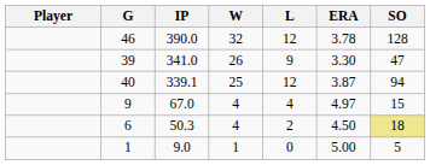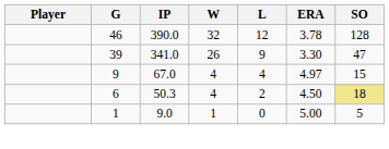 <table class="wikitable sortable">
 <tr>
 <th bgcolor="#DDDDFF" width="16%">Player</th>
 <th bgcolor="#DDDDFF" width="9%">G</th>
 <th bgcolor="#DDDDFF" width="9%">IP</th>
 <th bgcolor="#DDDDFF" width="9%">W</th>
 <th bgcolor="#DDDDFF" width="9%">L</th>
 <th bgcolor="#DDDDFF" width="9%">ERA</th>
 <th bgcolor="#DDDDFF" width="9%">SO</th>
 </tr>
 <tr align="center">
 <td></td>
 <td>46</td>
 <td>390.0</td>
 <td>32</td>
 <td>12</td>
 <td>3.78</td>
 <td>128</td>
 </tr>
 <tr align="center">
 <td></td>
 <td>39</td>
 <td>341.0</td>
 <td>26</td>
 <td>9</td>
 <td>3.30</td>
 <td>47</td>
 </tr>
 <tr align="center">
 <td></td>
-<td>40</td>
-<td>339.1</td>
-<td>25</td>
-<td>12</td>
-<td>3.87</td>
-<td>94</td>
-</tr>
-<tr align="center">
-<td></td>
 <td>9</td>
 <td>67.0</td>
 <td>4</td>
 <td>4</td>
 <td>4.97</td>
 <td>15</td>
 </tr>
 <tr align="center">
 <td></td>
 <td>6</td>
 <td>50.3</td>
 <td>4</td>
 <td>2</td>
 <td>4.50</td>
 <td style="background: khaki;">18</td>
 </tr>
 <tr align="center">
 <td></td>
 <td>1</td>
 <td>9.0</td>
 <td>1</td>
 <td>0</td>
 <td>5.00</td>
 <td>5</td>
 </tr>
 </table>
